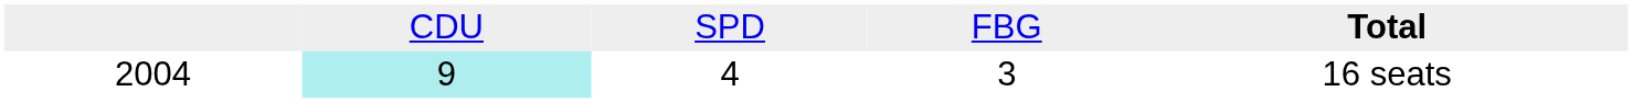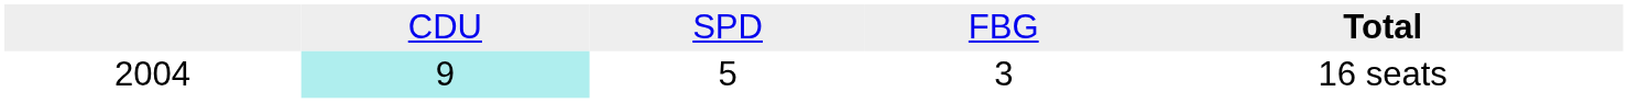 <table border="0" cellpadding="2" cellspacing="0" width="60%">
 <tr bgcolor="#eeeeee" align="center">
 <td></td>
 <td><a href='#'>CDU</a></td>
 <td><a href='#'>SPD</a></td>
 <td><a href='#'>FBG</a></td>
 <td><strong>Total</strong></td>
 </tr>
 <tr align="center">
 <td>2004</td>
 <td style="background: paleturquoise;">9</td>
-<td>4</td>
+<td>5</td>
 <td>3</td>
 <td>16 seats</td>
 </tr>
 </table>
